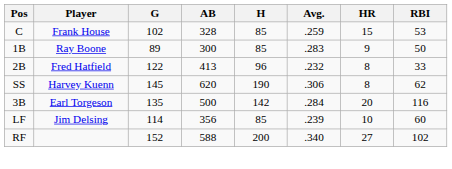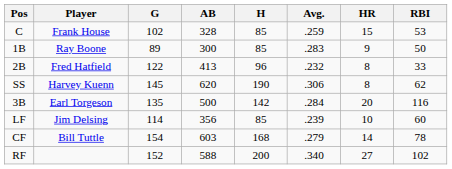 <table class="wikitable sortable">
 <tr>
 <th bgcolor="#DDDDFF" width="5%">Pos</th>
 <th bgcolor="#DDDDFF" width="16%">Player</th>
 <th bgcolor="#DDDDFF" width="9%">G</th>
 <th bgcolor="#DDDDFF" width="9%">AB</th>
 <th bgcolor="#DDDDFF" width="9%">H</th>
 <th bgcolor="#DDDDFF" width="9%">Avg.</th>
 <th bgcolor="#DDDDFF" width="9%">HR</th>
 <th bgcolor="#DDDDFF" width="9%">RBI</th>
 </tr>
 <tr align="center">
 <td>C</td>
 <td><a href='#'>Frank House</a></td>
 <td>102</td>
 <td>328</td>
 <td>85</td>
 <td>.259</td>
 <td>15</td>
 <td>53</td>
 </tr>
 <tr align="center">
 <td>1B</td>
 <td><a href='#'>Ray Boone</a></td>
 <td>89</td>
 <td>300</td>
 <td>85</td>
 <td>.283</td>
 <td>9</td>
 <td>50</td>
 </tr>
 <tr align="center">
 <td>2B</td>
 <td><a href='#'>Fred Hatfield</a></td>
 <td>122</td>
 <td>413</td>
 <td>96</td>
 <td>.232</td>
 <td>8</td>
 <td>33</td>
 </tr>
 <tr align="center">
 <td>SS</td>
 <td><a href='#'>Harvey Kuenn</a></td>
 <td>145</td>
 <td>620</td>
 <td>190</td>
 <td>.306</td>
 <td>8</td>
 <td>62</td>
 </tr>
 <tr align="center">
 <td>3B</td>
 <td><a href='#'>Earl Torgeson</a></td>
 <td>135</td>
 <td>500</td>
 <td>142</td>
 <td>.284</td>
 <td>20</td>
 <td>116</td>
 </tr>
 <tr align="center">
 <td>LF</td>
 <td><a href='#'>Jim Delsing</a></td>
 <td>114</td>
 <td>356</td>
 <td>85</td>
 <td>.239</td>
 <td>10</td>
 <td>60</td>
 </tr>
 <tr align="center">
+<td>CF</td>
+<td><a href='#'>Bill Tuttle</a></td>
+<td>154</td>
+<td>603</td>
+<td>168</td>
+<td>.279</td>
+<td>14</td>
+<td>78</td>
+</tr>
+<tr align="center">
 <td>RF</td>
 <td></td>
 <td>152</td>
 <td>588</td>
 <td>200</td>
 <td>.340</td>
 <td>27</td>
 <td>102</td>
 </tr>
 </table>
